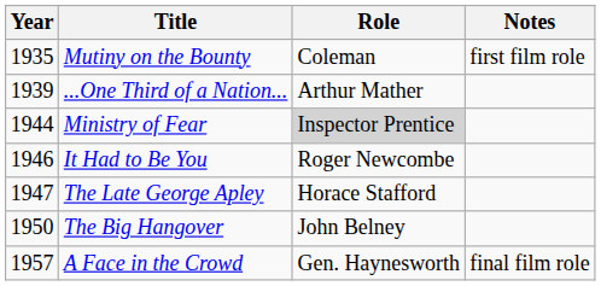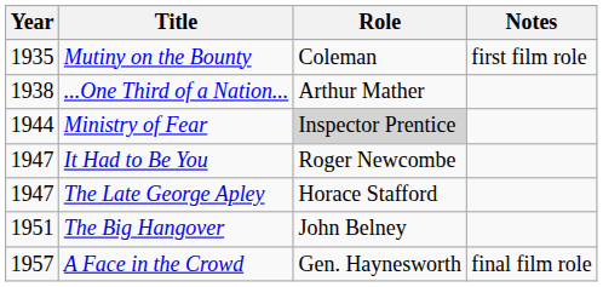 <table class="wikitable">
 <tr>
 <th>Year</th>
 <th>Title</th>
 <th>Role</th>
 <th>Notes</th>
 </tr>
 <tr>
 <td>1935</td>
 <td><em><a href='#'>Mutiny on the Bounty</a></em></td>
 <td>Coleman</td>
 <td>first film role</td>
 </tr>
 <tr>
-<td>1939</td>
+<td>1938</td>
 <td><em><a href='#'>...One Third of a Nation...</a></em></td>
 <td>Arthur Mather</td>
 <td></td>
 </tr>
 <tr>
 <td>1944</td>
 <td><em><a href='#'>Ministry of Fear</a></em></td>
 <td style="background: lightgrey;">Inspector Prentice</td>
 <td></td>
 </tr>
 <tr>
-<td>1946</td>
+<td>1947</td>
 <td><em><a href='#'>It Had to Be You</a></em></td>
 <td>Roger Newcombe</td>
 <td></td>
 </tr>
 <tr>
 <td>1947</td>
 <td><em><a href='#'>The Late George Apley</a></em></td>
 <td>Horace Stafford</td>
 <td></td>
 </tr>
 <tr>
-<td>1950</td>
+<td>1951</td>
 <td><em><a href='#'>The Big Hangover</a></em></td>
 <td>John Belney</td>
 <td></td>
 </tr>
 <tr>
 <td>1957</td>
 <td><em><a href='#'>A Face in the Crowd</a></em></td>
 <td>Gen. Haynesworth</td>
 <td>final film role</td>
 </tr>
 </table>
